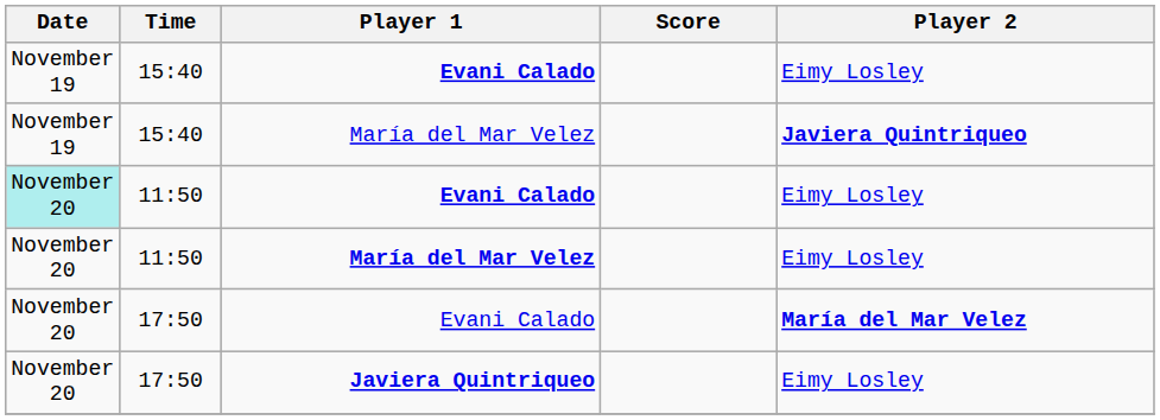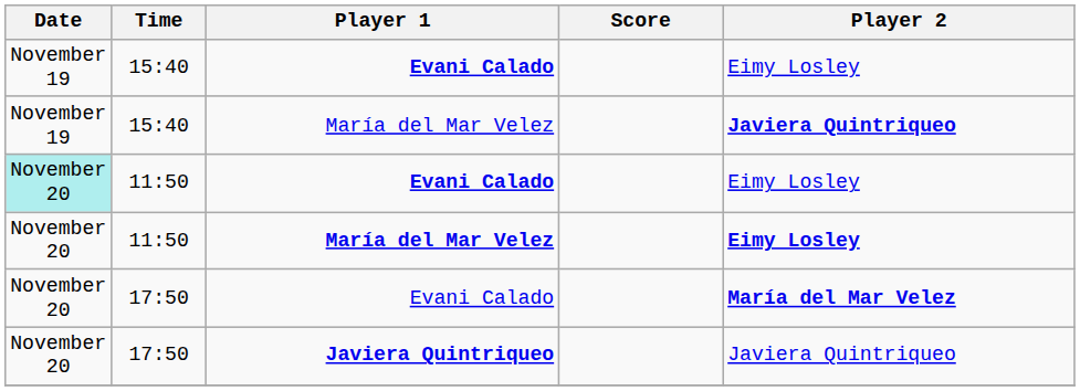 <table class="wikitable" style="font-size:90%; text-align:center">
 <tr>
 <th width="50">Date</th>
 <th width="50">Time</th>
 <th width="200">Player 1</th>
 <th width="90">Score</th>
 <th width="200">Player 2</th>
 </tr>
 <tr>
 <td>November 19</td>
 <td>15:40</td>
 <td align="right"><strong><a href='#'>Evani Calado</a> </strong></td>
 <td></td>
 <td align="left"> <a href='#'>Eimy Losley</a></td>
 </tr>
 <tr>
 <td>November 19</td>
 <td>15:40</td>
 <td align="right"><a href='#'>María del Mar Velez</a> </td>
 <td></td>
 <td align="left"><strong> <a href='#'>Javiera Quintriqueo</a></strong></td>
 </tr>
 <tr>
 <td style="background: paleturquoise;">November 20</td>
 <td>11:50</td>
 <td align="right"><strong><a href='#'>Evani Calado</a> </strong></td>
 <td></td>
 <td align="left"> <a href='#'>Eimy Losley</a></td>
 </tr>
 <tr>
 <td>November 20</td>
 <td>11:50</td>
 <td align="right"><strong><a href='#'>María del Mar Velez</a> </strong></td>
 <td></td>
-<td align="left"> <a href='#'>Eimy Losley</a></td>
+<td align="left"><strong> <a href='#'>Eimy Losley</a></strong></td>
 </tr>
 <tr>
 <td>November 20</td>
 <td>17:50</td>
 <td align="right"><a href='#'>Evani Calado</a> </td>
 <td></td>
 <td align="left"><strong> <a href='#'>María del Mar Velez</a></strong></td>
 </tr>
 <tr>
 <td>November 20</td>
 <td>17:50</td>
 <td align="right"><strong><a href='#'>Javiera Quintriqueo</a> </strong></td>
 <td></td>
-<td align="left"> <a href='#'>Eimy Losley</a></td>
+<td align="left"> <a href='#'>Javiera Quintriqueo</a></td>
 </tr>
 <tr>
 </tr>
 </table>
